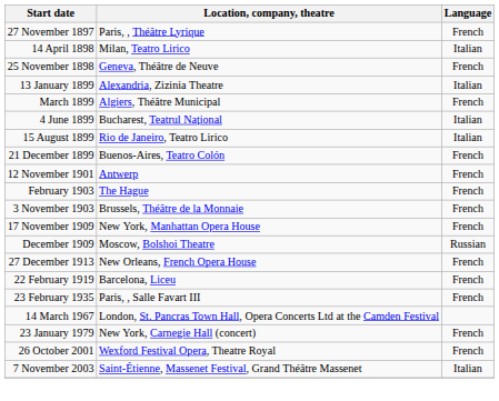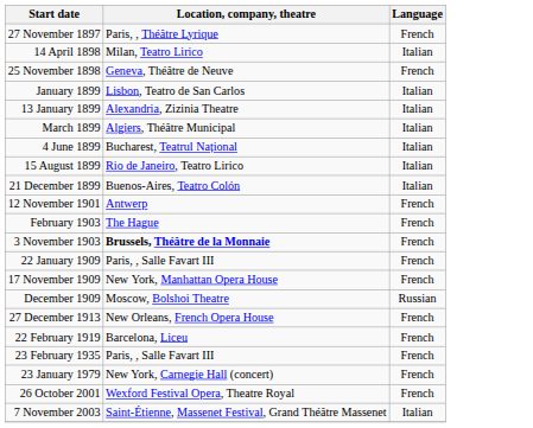 <table class="wikitable">
 <tr>
 <th>Start date</th>
 <th>Location, company, theatre</th>
 <th>Language</th>
 </tr>
 <tr>
 <td align="right">27 November 1897</td>
 <td>Paris, , <a href='#'>Théâtre Lyrique</a></td>
 <td align="center">French</td>
 </tr>
 <tr>
 <td align="right">14 April 1898</td>
 <td>Milan, <a href='#'>Teatro Lirico</a></td>
 <td align="center">Italian</td>
 </tr>
 <tr>
 <td align="right">25 November 1898</td>
 <td><a href='#'>Geneva</a>, Théâtre de Neuve</td>
 <td align="center">French</td>
 </tr>
 <tr>
+<td align="right">January 1899</td>
+<td><a href='#'>Lisbon</a>,  Teatro de San Carlos</td>
+<td align="center">Italian</td>
+</tr>
+<tr>
 <td align="right">13 January 1899</td>
 <td><a href='#'>Alexandria</a>, Zizinia Theatre</td>
 <td align="center">Italian</td>
 </tr>
 <tr>
 <td align="right">March 1899</td>
 <td><a href='#'>Algiers</a>, Théâtre Municipal</td>
-<td align="center">French</td>
+<td align="center">Italian</td>
 </tr>
 <tr>
 <td align="right">4 June 1899</td>
 <td>Bucharest, <a href='#'>Teatrul Național</a></td>
 <td align="center">Italian</td>
 </tr>
 <tr>
 <td align="right">15 August 1899</td>
 <td><a href='#'>Rio de Janeiro</a>, Teatro Lirico</td>
 <td align="center">Italian</td>
 </tr>
 <tr>
 <td align="right">21 December 1899</td>
 <td>Buenos-Aires, <a href='#'>Teatro&nbsp;Colón</a></td>
-<td align="center">French</td>
+<td align="center">Italian</td>
 </tr>
 <tr>
 <td align="right">12 November 1901</td>
 <td><a href='#'>Antwerp</a></td>
 <td align="center">French</td>
 </tr>
 <tr>
 <td align="right">February 1903</td>
 <td><a href='#'>The Hague</a></td>
 <td align="center">French</td>
 </tr>
 <tr>
 <td align="right">3 November 1903</td>
-<td>Brussels, <a href='#'>Théâtre&nbsp;de la&nbsp;Monnaie</a></td>
+<td><strong>Brussels, <a href='#'>Théâtre&nbsp;de la&nbsp;Monnaie</a></strong></td>
+<td align="center">French</td>
+</tr>
+<tr>
+<td align="right">22 January 1909</td>
+<td>Paris, , Salle Favart III</td>
 <td align="center">French</td>
 </tr>
 <tr>
 <td align="right">17 November 1909</td>
 <td>New York, <a href='#'>Manhattan Opera House</a></td>
 <td align="center">French</td>
 </tr>
 <tr>
 <td align="right">December 1909</td>
 <td>Moscow, <a href='#'>Bolshoi&nbsp;Theatre</a></td>
 <td align="center">Russian</td>
 </tr>
 <tr>
 <td align="right">27 December 1913</td>
 <td>New Orleans, <a href='#'>French&nbsp;Opera&nbsp;House</a></td>
 <td align="center">French</td>
 </tr>
 <tr>
 <td align="right">22 February 1919</td>
 <td>Barcelona, <a href='#'>Liceu</a></td>
 <td align="center">French</td>
 </tr>
 <tr>
 <td align="right">23 February 1935</td>
 <td>Paris, , Salle Favart III</td>
 <td align="center">French</td>
 </tr>
 <tr>
-<td align="right">14 March 1967</td>
-<td>London, <a href='#'>St. Pancras Town Hall</a>, Opera Concerts Ltd at the <a href='#'>Camden Festival</a></td>
-<td align="center"></td>
-</tr>
-<tr>
 <td align="right">23 January 1979</td>
 <td>New York, <a href='#'>Carnegie&nbsp;Hall</a> (concert)</td>
 <td align="center">French</td>
 </tr>
 <tr>
 <td align="right">26 October 2001</td>
 <td><a href='#'>Wexford Festival Opera</a>, Theatre Royal</td>
 <td align="center">French</td>
 </tr>
 <tr>
 <td align="right">7 November 2003</td>
 <td><a href='#'>Saint-Étienne</a>, <a href='#'>Massenet&nbsp;Festival</a>, Grand Théâtre Massenet</td>
 <td align="center">Italian</td>
 </tr>
 <tr>
 </tr>
 </table>
